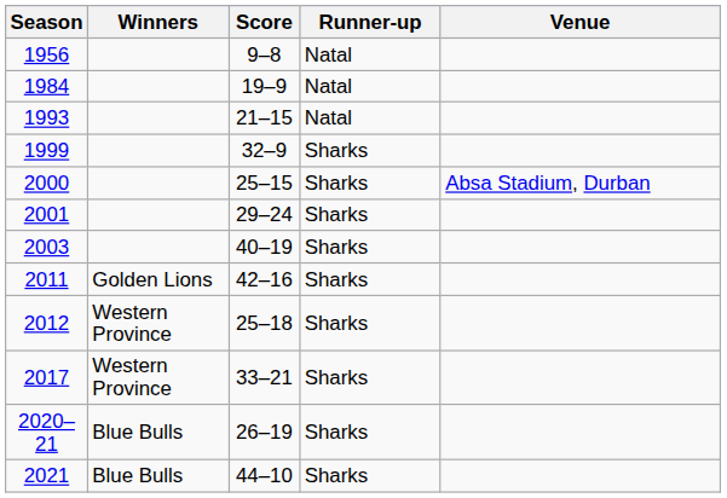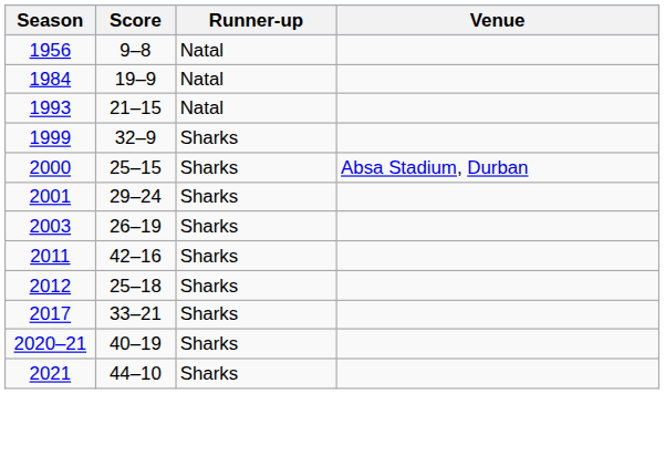 <table class="wikitable" style="text-align:left; font-size:90%; width:40%">
 <tr style="background:#C1D8FF;">
 <th style="width:10%;">Season</th>
-<th style="width:20%;">Winners</th>
 <th style="width:10%;">Score</th>
 <th style="width:20%;">Runner-up</th>
 <th style="width:40%;">Venue</th>
 </tr>
 <tr>
 <td style="text-align:center;"><a href='#'>1956</a></td>
-<td></td>
 <td style="text-align:center;">9–8</td>
 <td>Natal</td>
 <td></td>
 </tr>
 <tr>
 <td style="text-align:center;"><a href='#'>1984</a></td>
-<td></td>
 <td style="text-align:center;">19–9</td>
 <td>Natal</td>
 <td></td>
 </tr>
 <tr>
 <td style="text-align:center;"><a href='#'>1993</a></td>
-<td></td>
 <td style="text-align:center;">21–15</td>
 <td>Natal</td>
 <td></td>
 </tr>
 <tr>
 <td style="text-align:center;"><a href='#'>1999</a></td>
-<td></td>
 <td style="text-align:center;">32–9</td>
 <td>Sharks</td>
 <td></td>
 </tr>
 <tr>
 <td style="text-align:center;"><a href='#'>2000</a></td>
-<td></td>
 <td style="text-align:center;">25–15</td>
 <td>Sharks</td>
 <td><a href='#'>Absa Stadium</a>, <a href='#'>Durban</a></td>
 </tr>
 <tr>
 <td style="text-align:center;"><a href='#'>2001</a></td>
-<td></td>
 <td style="text-align:center;">29–24</td>
 <td>Sharks</td>
 <td></td>
 </tr>
 <tr>
 <td style="text-align:center;"><a href='#'>2003</a></td>
-<td></td>
-<td style="text-align:center;">40–19</td>
+<td style="text-align:center;">26–19</td>
 <td>Sharks</td>
 <td></td>
 </tr>
 <tr>
 <td style="text-align:center;"><a href='#'>2011</a></td>
-<td>Golden Lions</td>
 <td style="text-align:center;">42–16</td>
 <td>Sharks</td>
 <td></td>
 </tr>
 <tr>
 <td style="text-align:center;"><a href='#'>2012</a></td>
-<td>Western Province</td>
 <td style="text-align:center;">25–18</td>
 <td>Sharks</td>
 <td></td>
 </tr>
 <tr>
 <td style="text-align:center;"><a href='#'>2017</a></td>
-<td>Western Province</td>
 <td style="text-align:center;">33–21</td>
 <td>Sharks</td>
 <td></td>
 </tr>
 <tr>
 <td style="text-align:center;"><a href='#'>2020–21</a></td>
-<td>Blue Bulls</td>
-<td style="text-align:center;">26–19</td>
+<td style="text-align:center;">40–19</td>
 <td>Sharks</td>
 <td></td>
 </tr>
 <tr>
 <td style="text-align:center;"><a href='#'>2021</a></td>
-<td>Blue Bulls</td>
 <td style="text-align:center;">44–10</td>
 <td>Sharks</td>
 <td></td>
 </tr>
 </table>
